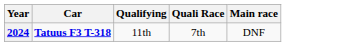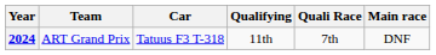 <table class="wikitable" style="text-align:center; font-size:90%;">
 <tr>
 <th>Year</th>
+<th>Team</th>
 <th>Car</th>
 <th>Qualifying</th>
 <th>Quali Race</th>
 <th>Main race</th>
 </tr>
 <tr>
 <th><a href='#'>2024</a></th>
-<td style="text-align:left;"><strong><a href='#'>Tatuus F3 T-318</a></strong></td>
+<td style="text-align:left;"> <a href='#'>ART Grand Prix</a></td>
+<td style="text-align:left;"><a href='#'>Tatuus F3 T-318</a></td>
 <td>11th</td>
 <td>7th</td>
 <td>DNF</td>
 </tr>
 </table>
